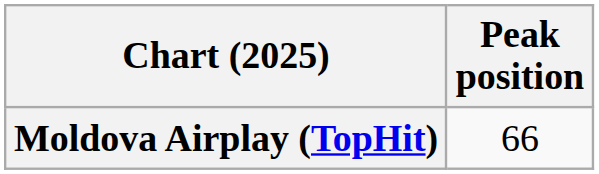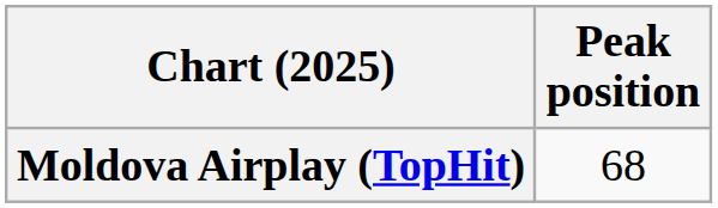 <table class="wikitable plainrowheaders" style="text-align:center">
 <tr>
 <th scope="col">Chart (2025)</th>
 <th scope="col">Peak<br>position</th>
 </tr>
 <tr>
 <th scope="row">Moldova Airplay (<a href='#'>TopHit</a>)</th>
-<td>66</td>
+<td>68</td>
 </tr>
 </table>
